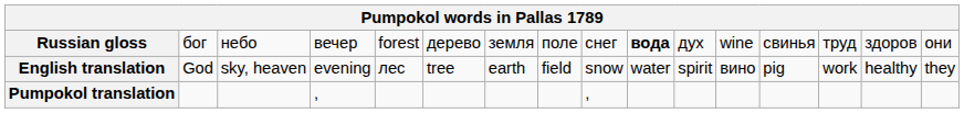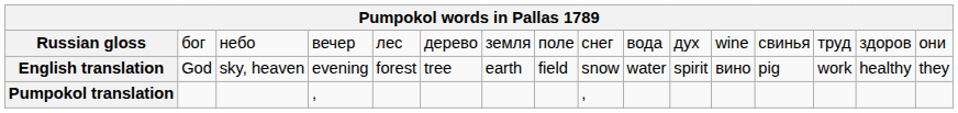 <table class="wikitable">
 <tr>
 <th colspan="16">Pumpokol words in Pallas 1789</th>
 </tr>
 <tr>
 <th>Russian gloss</th>
 <td>бог</td>
 <td>небо</td>
 <td>вечер</td>
-<td>forest</td>
+<td>лес</td>
 <td>дерево</td>
 <td>земля</td>
 <td>поле</td>
 <td>снег</td>
-<td><strong>вода</strong></td>
+<td>вода</td>
 <td>дух</td>
 <td>wine</td>
 <td>свинья</td>
 <td>труд</td>
 <td>здоров</td>
 <td>они</td>
 </tr>
 <tr>
 <th>English translation</th>
 <td>God</td>
 <td>sky, heaven</td>
 <td>evening</td>
-<td>лес</td>
+<td>forest</td>
 <td>tree</td>
 <td>earth</td>
 <td>field</td>
 <td>snow</td>
 <td>water</td>
 <td>spirit</td>
 <td>вино</td>
 <td>pig</td>
 <td>work</td>
 <td>healthy</td>
 <td>they</td>
 </tr>
 <tr>
 <th>Pumpokol translation</th>
 <td><em></em></td>
 <td><em></em></td>
 <td><em></em>, <em></em></td>
 <td><em></em></td>
 <td><em></em></td>
 <td><em></em></td>
 <td><em></em></td>
 <td><em></em>, <em></em></td>
 <td><em></em></td>
 <td><em></em></td>
 <td><em></em></td>
 <td><em></em></td>
 <td><em></em></td>
 <td><em></em></td>
 <td><em></em></td>
 </tr>
 </table>
